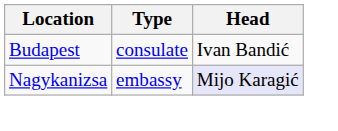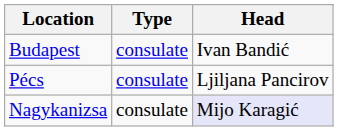 <table class="wikitable">
 <tr>
 <th>Location</th>
 <th>Type</th>
 <th>Head</th>
 </tr>
 <tr>
 <td><a href='#'>Budapest</a></td>
 <td><a href='#'>consulate</a></td>
 <td>Ivan Bandić</td>
 </tr>
 <tr>
+<td><a href='#'>Pécs</a></td>
+<td><a href='#'>consulate</a></td>
+<td>Ljiljana Pancirov</td>
+</tr>
+<tr>
 <td><a href='#'>Nagykanizsa</a></td>
-<td><a href='#'>embassy</a></td>
+<td>consulate</td>
 <td style="background: lavender;">Mijo Karagić</td>
 </tr>
 </table>
